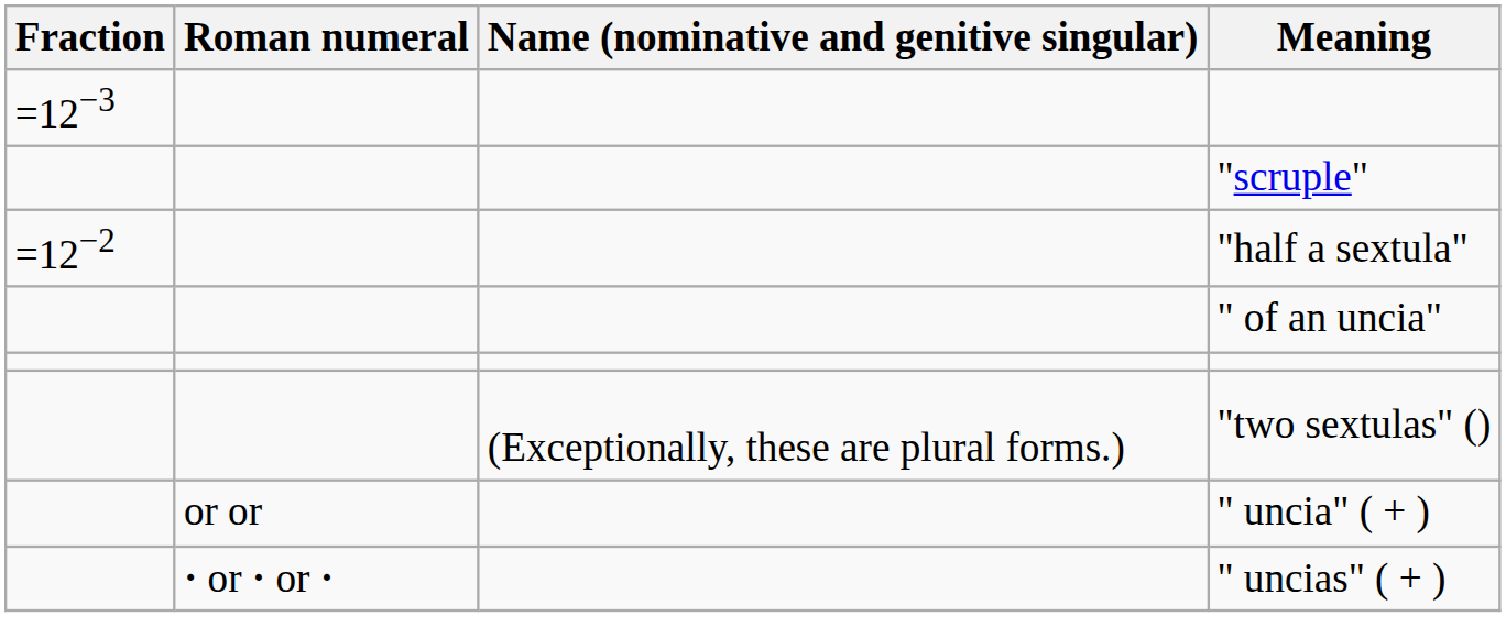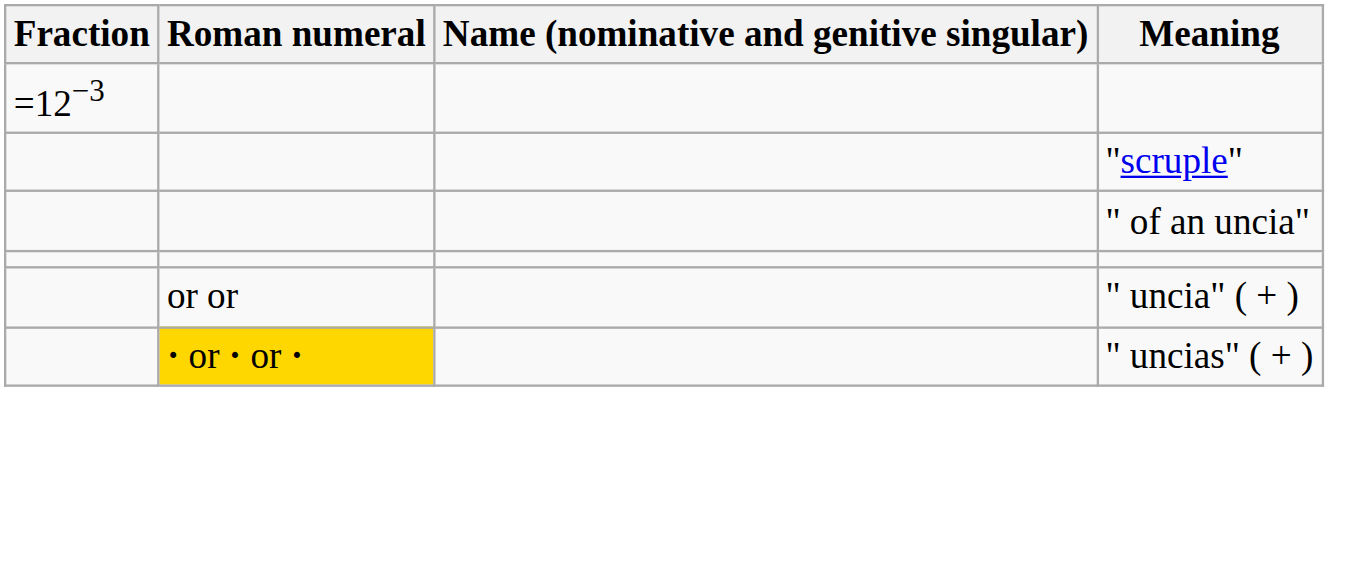 <table class="wikitable">
 <tr>
 <th>Fraction</th>
 <th>Roman numeral</th>
 <th>Name (nominative and genitive singular)</th>
 <th>Meaning</th>
 </tr>
 <tr>
 <td>=12<sup>−3</sup></td>
 <td></td>
 <td></td>
 <td></td>
 </tr>
 <tr>
 <td></td>
 <td></td>
 <td></td>
 <td>"<a href='#'>scruple</a>"</td>
 </tr>
 <tr>
-<td>=12<sup>−2</sup></td>
-<td></td>
-<td></td>
-<td>"half a sextula"</td>
-</tr>
-<tr>
 <td></td>
 <td></td>
 <td></td>
 <td>" of an uncia"</td>
 </tr>
 <tr>
 <td></td>
 <td></td>
 <td></td>
 <td></td>
 </tr>
 <tr>
 <td></td>
-<td></td>
-<td><br>(Exceptionally, these are plural forms.)</td>
-<td>"two sextulas" ()</td>
-</tr>
-<tr>
-<td></td>
 <td> or  or </td>
 <td></td>
 <td>" uncia" ( + )</td>
 </tr>
 <tr>
 <td></td>
-<td><strong>·</strong> or <strong>·</strong> or <strong>·</strong></td>
+<td style="background: gold;"><strong>·</strong> or <strong>·</strong> or <strong>·</strong></td>
 <td></td>
 <td>" uncias" ( + )</td>
 </tr>
 </table>
